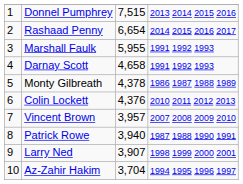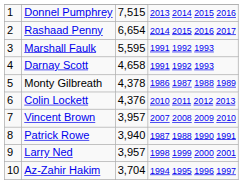 <table class="wikitable">
 <tr>
 </tr>
 <tr>
 <td>1</td>
 <td><a href='#'>Donnel Pumphrey</a></td>
 <td><abbr>7,515</abbr></td>
 <td style="font-size:80%;"><a href='#'>2013</a> <a href='#'>2014</a> <a href='#'>2015</a> <a href='#'>2016</a></td>
 </tr>
 <tr>
 <td>2</td>
 <td><a href='#'>Rashaad Penny</a></td>
 <td><abbr>6,654</abbr></td>
 <td style="font-size:80%;"><a href='#'>2014</a> <a href='#'>2015</a> <a href='#'>2016</a> <a href='#'>2017</a></td>
 </tr>
 <tr>
 <td>3</td>
 <td><a href='#'>Marshall Faulk</a></td>
-<td><abbr>5,955</abbr></td>
+<td><abbr>5,595</abbr></td>
 <td style="font-size:80%;"><a href='#'>1991</a> <a href='#'>1992</a> <a href='#'>1993</a></td>
 </tr>
 <tr>
 <td>4</td>
 <td><a href='#'>Darnay Scott</a></td>
 <td><abbr>4,658</abbr></td>
 <td style="font-size:80%;"><a href='#'>1991</a> <a href='#'>1992</a> <a href='#'>1993</a></td>
 </tr>
 <tr>
 <td>5</td>
 <td>Monty Gilbreath</td>
 <td><abbr>4,378</abbr></td>
 <td style="font-size:80%;"><a href='#'>1986</a> <a href='#'>1987</a> <a href='#'>1988</a> <a href='#'>1989</a></td>
 </tr>
 <tr>
 <td>6</td>
 <td><a href='#'>Colin Lockett</a></td>
 <td><abbr>4,376</abbr></td>
 <td style="font-size:80%;"><a href='#'>2010</a> <a href='#'>2011</a> <a href='#'>2012</a> <a href='#'>2013</a></td>
 </tr>
 <tr>
 <td>7</td>
 <td><a href='#'>Vincent Brown</a></td>
 <td><abbr>3,957</abbr></td>
 <td style="font-size:80%;"><a href='#'>2007</a> <a href='#'>2008</a> <a href='#'>2009</a> <a href='#'>2010</a></td>
 </tr>
 <tr>
 <td>8</td>
 <td><a href='#'>Patrick Rowe</a></td>
 <td><abbr>3,940</abbr></td>
 <td style="font-size:80%;"><a href='#'>1987</a> <a href='#'>1988</a> <a href='#'>1990</a> <a href='#'>1991</a></td>
 </tr>
 <tr>
 <td>9</td>
 <td><a href='#'>Larry Ned</a></td>
-<td><abbr>3,907</abbr></td>
+<td><abbr>3,957</abbr></td>
 <td style="font-size:80%;"><a href='#'>1998</a> <a href='#'>1999</a> <a href='#'>2000</a> <a href='#'>2001</a></td>
 </tr>
 <tr>
 <td>10</td>
 <td><a href='#'>Az-Zahir Hakim</a></td>
 <td><abbr>3,704</abbr></td>
 <td style="font-size:80%;"><a href='#'>1994</a> <a href='#'>1995</a> <a href='#'>1996</a> <a href='#'>1997</a></td>
 </tr>
 </table>
